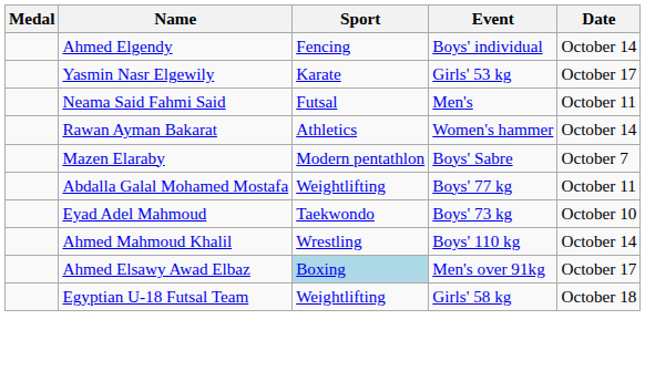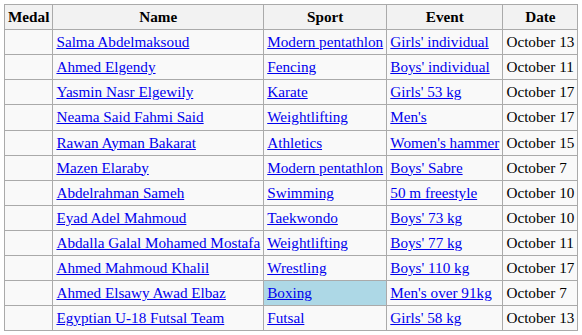 <table class="wikitable sortable"  style="font-size:95%">
 <tr>
 <th>Medal</th>
 <th>Name</th>
 <th>Sport</th>
 <th>Event</th>
 <th>Date</th>
 </tr>
 <tr>
 <td></td>
+<td><a href='#'>Salma Abdelmaksoud</a></td>
+<td><a href='#'>Modern pentathlon</a></td>
+<td><a href='#'>Girls' individual</a></td>
+<td>October 13</td>
+</tr>
+<tr>
+<td></td>
 <td><a href='#'>Ahmed Elgendy</a></td>
 <td><a href='#'>Fencing</a></td>
 <td><a href='#'>Boys' individual</a></td>
-<td>October 14</td>
+<td>October 11</td>
 </tr>
 <tr>
 <td></td>
 <td><a href='#'>Yasmin Nasr Elgewily</a></td>
 <td><a href='#'>Karate</a></td>
 <td><a href='#'>Girls' 53 kg</a></td>
 <td>October 17</td>
 </tr>
 <tr>
 <td></td>
 <td><a href='#'>Neama Said Fahmi Said</a></td>
-<td><a href='#'>Futsal</a></td>
+<td><a href='#'>Weightlifting</a></td>
 <td><a href='#'>Men's</a></td>
-<td>October 11</td>
+<td>October 17</td>
 </tr>
 <tr>
 <td></td>
 <td><a href='#'>Rawan Ayman Bakarat</a></td>
 <td><a href='#'>Athletics</a></td>
 <td><a href='#'>Women's hammer</a></td>
-<td>October 14</td>
+<td>October 15</td>
 </tr>
 <tr>
 <td></td>
 <td><a href='#'>Mazen Elaraby</a></td>
 <td><a href='#'>Modern pentathlon</a></td>
 <td><a href='#'>Boys' Sabre</a></td>
 <td>October 7</td>
 </tr>
 <tr>
 <td></td>
-<td><a href='#'>Abdalla Galal Mohamed Mostafa</a></td>
-<td><a href='#'>Weightlifting</a></td>
-<td><a href='#'>Boys' 77 kg</a></td>
-<td>October 11</td>
+<td><a href='#'>Abdelrahman Sameh</a></td>
+<td><a href='#'>Swimming</a></td>
+<td><a href='#'>50 m freestyle</a></td>
+<td>October 10</td>
 </tr>
 <tr>
 <td></td>
 <td><a href='#'>Eyad Adel Mahmoud</a></td>
 <td><a href='#'>Taekwondo</a></td>
 <td><a href='#'>Boys' 73 kg</a></td>
 <td>October 10</td>
 </tr>
 <tr>
 <td></td>
+<td><a href='#'>Abdalla Galal Mohamed Mostafa</a></td>
+<td><a href='#'>Weightlifting</a></td>
+<td><a href='#'>Boys' 77 kg</a></td>
+<td>October 11</td>
+</tr>
+<tr>
+<td></td>
 <td><a href='#'>Ahmed Mahmoud Khalil</a></td>
 <td><a href='#'>Wrestling</a></td>
 <td><a href='#'>Boys' 110 kg</a></td>
-<td>October 14</td>
+<td>October 17</td>
 </tr>
 <tr>
 <td></td>
 <td><a href='#'>Ahmed Elsawy Awad Elbaz</a></td>
 <td style="background: lightblue;"><a href='#'>Boxing</a></td>
 <td><a href='#'>Men's over 91kg</a></td>
-<td>October 17</td>
+<td>October 7</td>
 </tr>
 <tr>
 <td></td>
 <td><a href='#'>Egyptian U-18 Futsal Team</a></td>
-<td><a href='#'>Weightlifting</a></td>
+<td><a href='#'>Futsal</a></td>
 <td><a href='#'>Girls' 58 kg</a></td>
-<td>October 18</td>
+<td>October 13</td>
 </tr>
 </table>
